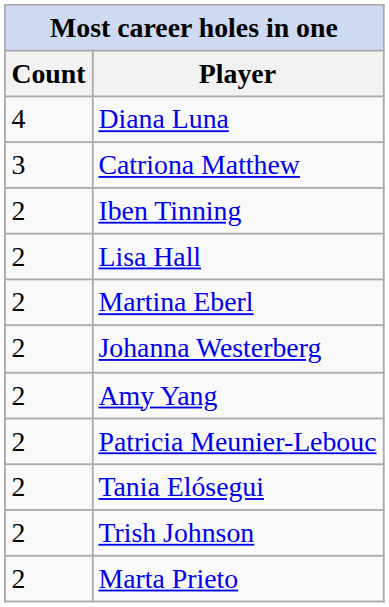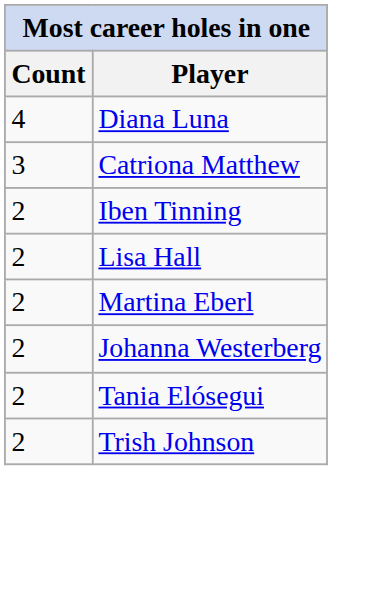 <table class=wikitable style="font-size:95%">
 <tr>
 <th Colspan=2 style="background:#cedaf2;">Most career holes in one</th>
 </tr>
 <tr>
 <th>Count</th>
 <th>Player</th>
 </tr>
 <tr>
 <td>4</td>
 <td> <a href='#'>Diana Luna</a></td>
 </tr>
 <tr>
 <td>3</td>
 <td> <a href='#'>Catriona Matthew</a></td>
 </tr>
 <tr>
 <td>2</td>
 <td> <a href='#'>Iben Tinning</a></td>
 </tr>
 <tr>
 <td>2</td>
 <td> <a href='#'>Lisa Hall</a></td>
 </tr>
 <tr>
 <td>2</td>
 <td> <a href='#'>Martina Eberl</a></td>
 </tr>
 <tr>
 <td>2</td>
 <td> <a href='#'>Johanna Westerberg</a></td>
 </tr>
 <tr>
 <td>2</td>
-<td> <a href='#'>Amy Yang</a></td>
-</tr>
-<tr>
-<td>2</td>
-<td> <a href='#'>Patricia Meunier-Lebouc</a></td>
-</tr>
-<tr>
-<td>2</td>
 <td> <a href='#'>Tania Elósegui</a></td>
 </tr>
 <tr>
 <td>2</td>
 <td> <a href='#'>Trish Johnson</a></td>
 </tr>
-<tr>
-<td>2</td>
-<td> <a href='#'>Marta Prieto</a></td>
-</tr>
 </table>
